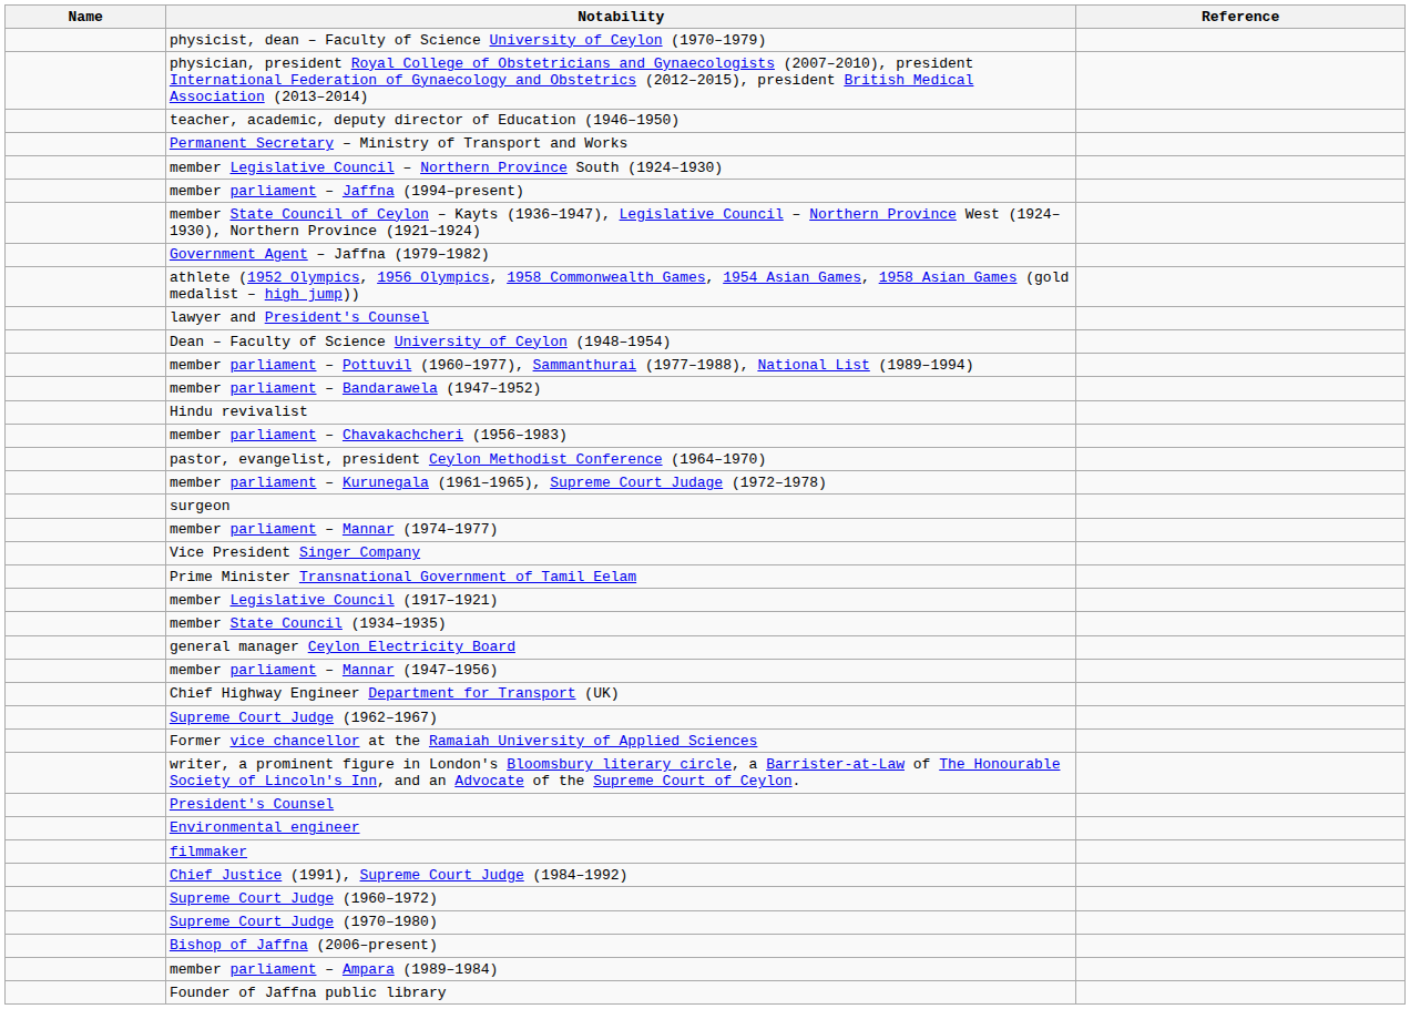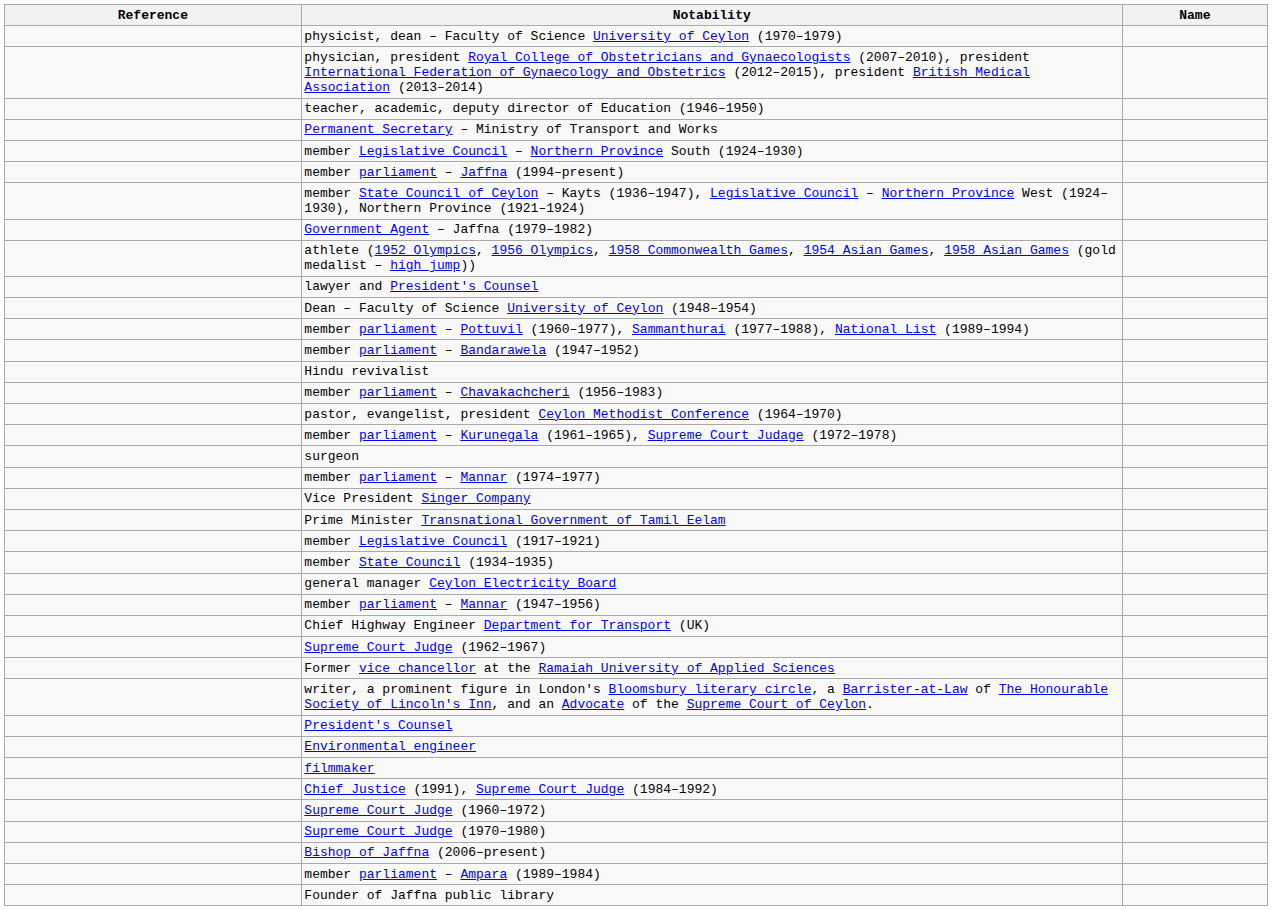 <table class="wikitable sortable" style="width:100%">
 <tr>
+<th style="width:*;" class="unsortable">Reference</th>
+<th style="width:65%;" class="unsortable">Notability</th>
 <th style="width:*;">Name</th>
-<th style="width:65%;" class="unsortable">Notability</th>
-<th style="width:*;" class="unsortable">Reference</th>
 </tr>
 <tr>
+<td style="text-align:center;"></td>
+<td>physicist, dean – Faculty of Science <a href='#'>University of Ceylon</a> (1970–1979)</td>
 <td></td>
-<td>physicist, dean – Faculty of Science <a href='#'>University of Ceylon</a> (1970–1979)</td>
-<td style="text-align:center;"></td>
 </tr>
 <tr>
+<td style="text-align:center;"></td>
+<td>physician, president <a href='#'>Royal College of Obstetricians and Gynaecologists</a> (2007–2010), president <a href='#'>International Federation of Gynaecology and Obstetrics</a> (2012–2015), president <a href='#'>British Medical Association</a> (2013–2014)</td>
 <td></td>
-<td>physician, president <a href='#'>Royal College of Obstetricians and Gynaecologists</a> (2007–2010), president <a href='#'>International Federation of Gynaecology and Obstetrics</a> (2012–2015), president <a href='#'>British Medical Association</a> (2013–2014)</td>
-<td style="text-align:center;"></td>
 </tr>
 <tr>
+<td style="text-align:center;"></td>
+<td>teacher, academic, deputy director of Education (1946–1950)</td>
 <td></td>
-<td>teacher, academic, deputy director of Education (1946–1950)</td>
-<td style="text-align:center;"></td>
 </tr>
 <tr>
+<td style="text-align:center;"></td>
+<td><a href='#'>Permanent Secretary</a> – Ministry of Transport and Works</td>
 <td></td>
-<td><a href='#'>Permanent Secretary</a> – Ministry of Transport and Works</td>
-<td style="text-align:center;"></td>
 </tr>
 <tr>
+<td style="text-align:center;"></td>
+<td>member <a href='#'>Legislative Council</a> – <a href='#'>Northern Province</a> South (1924–1930)</td>
 <td></td>
-<td>member <a href='#'>Legislative Council</a> – <a href='#'>Northern Province</a> South (1924–1930)</td>
-<td style="text-align:center;"></td>
 </tr>
 <tr>
+<td style="text-align:center;"></td>
+<td>member <a href='#'>parliament</a> – <a href='#'>Jaffna</a> (1994–present)</td>
 <td></td>
-<td>member <a href='#'>parliament</a> – <a href='#'>Jaffna</a> (1994–present)</td>
-<td style="text-align:center;"></td>
 </tr>
 <tr>
+<td style="text-align:center;"></td>
+<td>member <a href='#'>State Council of Ceylon</a> – Kayts (1936–1947), <a href='#'>Legislative Council</a> – <a href='#'>Northern Province</a> West (1924–1930), Northern Province (1921–1924)</td>
 <td></td>
-<td>member <a href='#'>State Council of Ceylon</a> – Kayts (1936–1947), <a href='#'>Legislative Council</a> – <a href='#'>Northern Province</a> West (1924–1930), Northern Province (1921–1924)</td>
-<td style="text-align:center;"></td>
 </tr>
 <tr>
+<td style="text-align:center;"></td>
+<td><a href='#'>Government Agent</a> – Jaffna (1979–1982)</td>
 <td></td>
-<td><a href='#'>Government Agent</a> – Jaffna (1979–1982)</td>
-<td style="text-align:center;"></td>
 </tr>
 <tr>
+<td style="text-align:center;"></td>
+<td>athlete (<a href='#'>1952 Olympics</a>, <a href='#'>1956 Olympics</a>, <a href='#'>1958 Commonwealth Games</a>, <a href='#'>1954 Asian Games</a>, <a href='#'>1958 Asian Games</a> (gold medalist – <a href='#'>high jump</a>))</td>
 <td></td>
-<td>athlete (<a href='#'>1952 Olympics</a>, <a href='#'>1956 Olympics</a>, <a href='#'>1958 Commonwealth Games</a>, <a href='#'>1954 Asian Games</a>, <a href='#'>1958 Asian Games</a> (gold medalist – <a href='#'>high jump</a>))</td>
-<td style="text-align:center;"></td>
 </tr>
 <tr>
+<td style="text-align:center;"></td>
+<td>lawyer and <a href='#'>President's Counsel</a></td>
 <td></td>
-<td>lawyer and <a href='#'>President's Counsel</a></td>
-<td style="text-align:center;"></td>
 </tr>
 <tr>
+<td style="text-align:center;"></td>
+<td>Dean – Faculty of Science <a href='#'>University of Ceylon</a> (1948–1954)</td>
 <td></td>
-<td>Dean – Faculty of Science <a href='#'>University of Ceylon</a> (1948–1954)</td>
-<td style="text-align:center;"></td>
 </tr>
 <tr>
+<td style="text-align:center;"></td>
+<td>member <a href='#'>parliament</a> – <a href='#'>Pottuvil</a> (1960–1977), <a href='#'>Sammanthurai</a> (1977–1988), <a href='#'>National List</a> (1989–1994)</td>
 <td></td>
-<td>member <a href='#'>parliament</a> – <a href='#'>Pottuvil</a> (1960–1977), <a href='#'>Sammanthurai</a> (1977–1988), <a href='#'>National List</a> (1989–1994)</td>
-<td style="text-align:center;"></td>
 </tr>
 <tr>
+<td style="text-align:center;"></td>
+<td>member <a href='#'>parliament</a> – <a href='#'>Bandarawela</a> (1947–1952)</td>
 <td></td>
-<td>member <a href='#'>parliament</a> – <a href='#'>Bandarawela</a> (1947–1952)</td>
-<td style="text-align:center;"></td>
 </tr>
 <tr>
+<td style="text-align:center;"></td>
+<td>Hindu revivalist</td>
 <td></td>
-<td>Hindu revivalist</td>
-<td style="text-align:center;"></td>
 </tr>
 <tr>
+<td style="text-align:center;"></td>
+<td>member <a href='#'>parliament</a> – <a href='#'>Chavakachcheri</a> (1956–1983)</td>
 <td></td>
-<td>member <a href='#'>parliament</a> – <a href='#'>Chavakachcheri</a> (1956–1983)</td>
-<td style="text-align:center;"></td>
 </tr>
 <tr>
+<td style="text-align:center;"></td>
+<td>pastor, evangelist, president <a href='#'>Ceylon Methodist Conference</a> (1964–1970)</td>
 <td></td>
-<td>pastor, evangelist, president <a href='#'>Ceylon Methodist Conference</a> (1964–1970)</td>
-<td style="text-align:center;"></td>
 </tr>
 <tr>
+<td style="text-align:center;"></td>
+<td>member <a href='#'>parliament</a> – <a href='#'>Kurunegala</a> (1961–1965), <a href='#'>Supreme Court Judage</a> (1972–1978)</td>
 <td></td>
-<td>member <a href='#'>parliament</a> – <a href='#'>Kurunegala</a> (1961–1965), <a href='#'>Supreme Court Judage</a> (1972–1978)</td>
-<td style="text-align:center;"></td>
 </tr>
 <tr>
+<td style="text-align:center;"></td>
+<td>surgeon</td>
 <td></td>
-<td>surgeon</td>
-<td style="text-align:center;"></td>
 </tr>
 <tr>
+<td style="text-align:center;"></td>
+<td>member <a href='#'>parliament</a> – <a href='#'>Mannar</a> (1974–1977)</td>
 <td></td>
-<td>member <a href='#'>parliament</a> – <a href='#'>Mannar</a> (1974–1977)</td>
-<td style="text-align:center;"></td>
 </tr>
 <tr>
+<td style="text-align:center;"></td>
+<td>Vice President <a href='#'>Singer Company</a></td>
 <td></td>
-<td>Vice President <a href='#'>Singer Company</a></td>
-<td style="text-align:center;"></td>
 </tr>
 <tr>
+<td style="text-align:center;"></td>
+<td>Prime Minister <a href='#'>Transnational Government of Tamil Eelam</a></td>
 <td></td>
-<td>Prime Minister <a href='#'>Transnational Government of Tamil Eelam</a></td>
-<td style="text-align:center;"></td>
 </tr>
 <tr>
+<td style="text-align:center;"></td>
+<td>member <a href='#'>Legislative Council</a> (1917–1921)</td>
 <td></td>
-<td>member <a href='#'>Legislative Council</a> (1917–1921)</td>
-<td style="text-align:center;"></td>
 </tr>
 <tr>
+<td style="text-align:center;"></td>
+<td>member <a href='#'>State Council</a> (1934–1935)</td>
 <td></td>
-<td>member <a href='#'>State Council</a> (1934–1935)</td>
-<td style="text-align:center;"></td>
 </tr>
 <tr>
+<td style="text-align:center;"></td>
+<td>general manager <a href='#'>Ceylon Electricity Board</a></td>
 <td></td>
-<td>general manager <a href='#'>Ceylon Electricity Board</a></td>
-<td style="text-align:center;"></td>
 </tr>
 <tr>
+<td style="text-align:center;"></td>
+<td>member <a href='#'>parliament</a> – <a href='#'>Mannar</a> (1947–1956)</td>
 <td></td>
-<td>member <a href='#'>parliament</a> – <a href='#'>Mannar</a> (1947–1956)</td>
-<td style="text-align:center;"></td>
 </tr>
 <tr>
+<td style="text-align:center;"></td>
+<td>Chief Highway Engineer <a href='#'>Department for Transport</a> (UK)</td>
 <td></td>
-<td>Chief Highway Engineer <a href='#'>Department for Transport</a> (UK)</td>
-<td style="text-align:center;"></td>
 </tr>
 <tr>
+<td style="text-align:center;"></td>
+<td><a href='#'>Supreme Court Judge</a> (1962–1967)</td>
 <td></td>
-<td><a href='#'>Supreme Court Judge</a> (1962–1967)</td>
-<td style="text-align:center;"></td>
 </tr>
 <tr>
+<td style="text-align:center;"></td>
+<td>Former <a href='#'>vice chancellor</a> at the <a href='#'>Ramaiah University of Applied Sciences</a></td>
 <td></td>
-<td>Former <a href='#'>vice chancellor</a> at the <a href='#'>Ramaiah University of Applied Sciences</a></td>
-<td style="text-align:center;"></td>
 </tr>
 <tr>
+<td style="text-align:center;"></td>
+<td>writer, a prominent figure in London's <a href='#'>Bloomsbury literary circle</a>, a <a href='#'>Barrister-at-Law</a> of <a href='#'>The Honourable Society of Lincoln's Inn</a>, and an <a href='#'>Advocate</a> of the <a href='#'>Supreme Court of Ceylon</a>.</td>
 <td></td>
-<td>writer, a prominent figure in London's <a href='#'>Bloomsbury literary circle</a>, a <a href='#'>Barrister-at-Law</a> of <a href='#'>The Honourable Society of Lincoln's Inn</a>, and an <a href='#'>Advocate</a> of the <a href='#'>Supreme Court of Ceylon</a>.</td>
-<td style="text-align:center;"></td>
 </tr>
 <tr>
+<td style="text-align:center;"></td>
+<td><a href='#'>President's Counsel</a></td>
 <td></td>
-<td><a href='#'>President's Counsel</a></td>
-<td style="text-align:center;"></td>
 </tr>
 <tr>
+<td style="text-align:center;"></td>
+<td><a href='#'>Environmental engineer</a></td>
 <td></td>
-<td><a href='#'>Environmental engineer</a></td>
-<td style="text-align:center;"></td>
 </tr>
 <tr>
+<td style="text-align:center;"></td>
+<td><a href='#'>filmmaker</a></td>
 <td></td>
-<td><a href='#'>filmmaker</a></td>
-<td style="text-align:center;"></td>
 </tr>
 <tr>
+<td style="text-align:center;"></td>
+<td><a href='#'>Chief Justice</a> (1991), <a href='#'>Supreme Court Judge</a> (1984–1992)</td>
 <td></td>
-<td><a href='#'>Chief Justice</a> (1991), <a href='#'>Supreme Court Judge</a> (1984–1992)</td>
-<td style="text-align:center;"></td>
 </tr>
 <tr>
+<td style="text-align:center;"></td>
+<td><a href='#'>Supreme Court Judge</a> (1960–1972)</td>
 <td></td>
-<td><a href='#'>Supreme Court Judge</a> (1960–1972)</td>
-<td style="text-align:center;"></td>
 </tr>
 <tr>
+<td style="text-align:center;"></td>
+<td><a href='#'>Supreme Court Judge</a> (1970–1980)</td>
 <td></td>
-<td><a href='#'>Supreme Court Judge</a> (1970–1980)</td>
-<td style="text-align:center;"></td>
 </tr>
 <tr>
+<td style="text-align:center;"></td>
+<td><a href='#'>Bishop of Jaffna</a> (2006–present)</td>
 <td></td>
-<td><a href='#'>Bishop of Jaffna</a> (2006–present)</td>
-<td style="text-align:center;"></td>
 </tr>
 <tr>
+<td style="text-align:center;"></td>
+<td>member <a href='#'>parliament</a> – <a href='#'>Ampara</a> (1989–1984)</td>
 <td></td>
-<td>member <a href='#'>parliament</a> – <a href='#'>Ampara</a> (1989–1984)</td>
-<td style="text-align:center;"></td>
 </tr>
 <tr>
+<td style="text-align:center;"></td>
+<td>Founder of Jaffna public library</td>
 <td></td>
-<td>Founder of Jaffna public library</td>
-<td style="text-align:center;"></td>
 </tr>
 </table>
